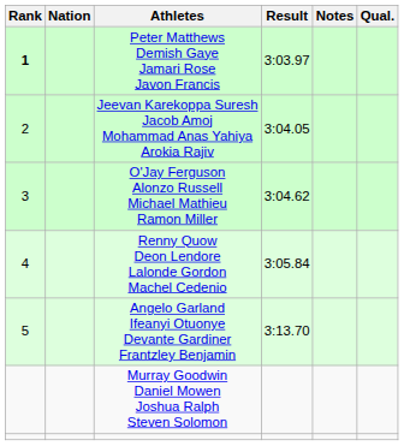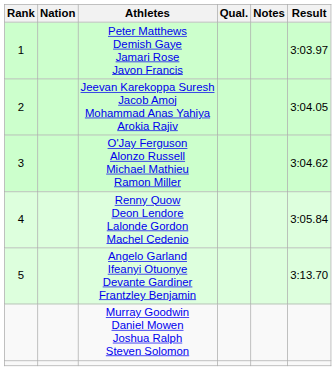 <table class="wikitable sortable" style="text-align:center">
 <tr>
 <th>Rank</th>
 <th>Nation</th>
 <th>Athletes</th>
+<th>Qual.</th>
+<th>Notes</th>
 <th>Result</th>
-<th>Notes</th>
-<th>Qual.</th>
 </tr>
 <tr bgcolor=ccffcc>
-<td><strong>1</strong></td>
+<td>1</td>
 <td align="left"></td>
 <td><a href='#'>Peter Matthews</a><br><a href='#'>Demish Gaye</a><br><a href='#'>Jamari Rose</a><br><a href='#'>Javon Francis</a></td>
-<td>3:03.97</td>
 <td></td>
 <td></td>
+<td>3:03.97</td>
 </tr>
 <tr bgcolor=ccffcc>
 <td>2</td>
 <td align="left"></td>
 <td><a href='#'>Jeevan Karekoppa Suresh</a><br><a href='#'>Jacob Amoj</a><br><a href='#'>Mohammad Anas Yahiya</a><br><a href='#'>Arokia Rajiv</a></td>
-<td>3:04.05</td>
 <td></td>
 <td></td>
+<td>3:04.05</td>
 </tr>
 <tr bgcolor=ccffcc>
 <td>3</td>
 <td align="left"></td>
 <td><a href='#'>O'Jay Ferguson</a><br><a href='#'>Alonzo Russell</a><br><a href='#'>Michael Mathieu</a><br><a href='#'>Ramon Miller</a></td>
-<td>3:04.62</td>
 <td></td>
 <td></td>
+<td>3:04.62</td>
 </tr>
 <tr bgcolor=ddffdd>
 <td>4</td>
 <td align="left"></td>
 <td><a href='#'>Renny Quow</a><br><a href='#'>Deon Lendore</a><br><a href='#'>Lalonde Gordon</a><br><a href='#'>Machel Cedenio</a></td>
-<td>3:05.84</td>
 <td></td>
 <td></td>
+<td>3:05.84</td>
 </tr>
 <tr bgcolor=ddffdd>
 <td>5</td>
 <td align="left"></td>
 <td><a href='#'>Angelo Garland</a><br><a href='#'>Ifeanyi Otuonye</a><br><a href='#'>Devante Gardiner</a><br><a href='#'>Frantzley Benjamin</a></td>
-<td>3:13.70</td>
 <td></td>
 <td></td>
+<td>3:13.70</td>
 </tr>
 <tr>
 <td></td>
 <td align="left"></td>
 <td><a href='#'>Murray Goodwin</a><br><a href='#'>Daniel Mowen</a><br><a href='#'>Joshua Ralph</a><br><a href='#'>Steven Solomon</a></td>
 <td></td>
 <td></td>
 <td></td>
 </tr>
 <tr>
 <td></td>
 <td align="left"></td>
 <td></td>
 <td></td>
 <td></td>
 <td></td>
 </tr>
 </table>
